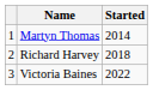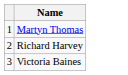 <table class="wikitable">
 <tr>
 <th></th>
 <th>Name</th>
-<th>Started</th>
 </tr>
 <tr>
 <td>1</td>
 <td><a href='#'>Martyn Thomas</a></td>
-<td>2014</td>
 </tr>
 <tr>
 <td>2</td>
 <td>Richard Harvey</td>
-<td>2018</td>
 </tr>
 <tr>
 <td>3</td>
 <td>Victoria Baines</td>
-<td>2022</td>
 </tr>
 </table>
